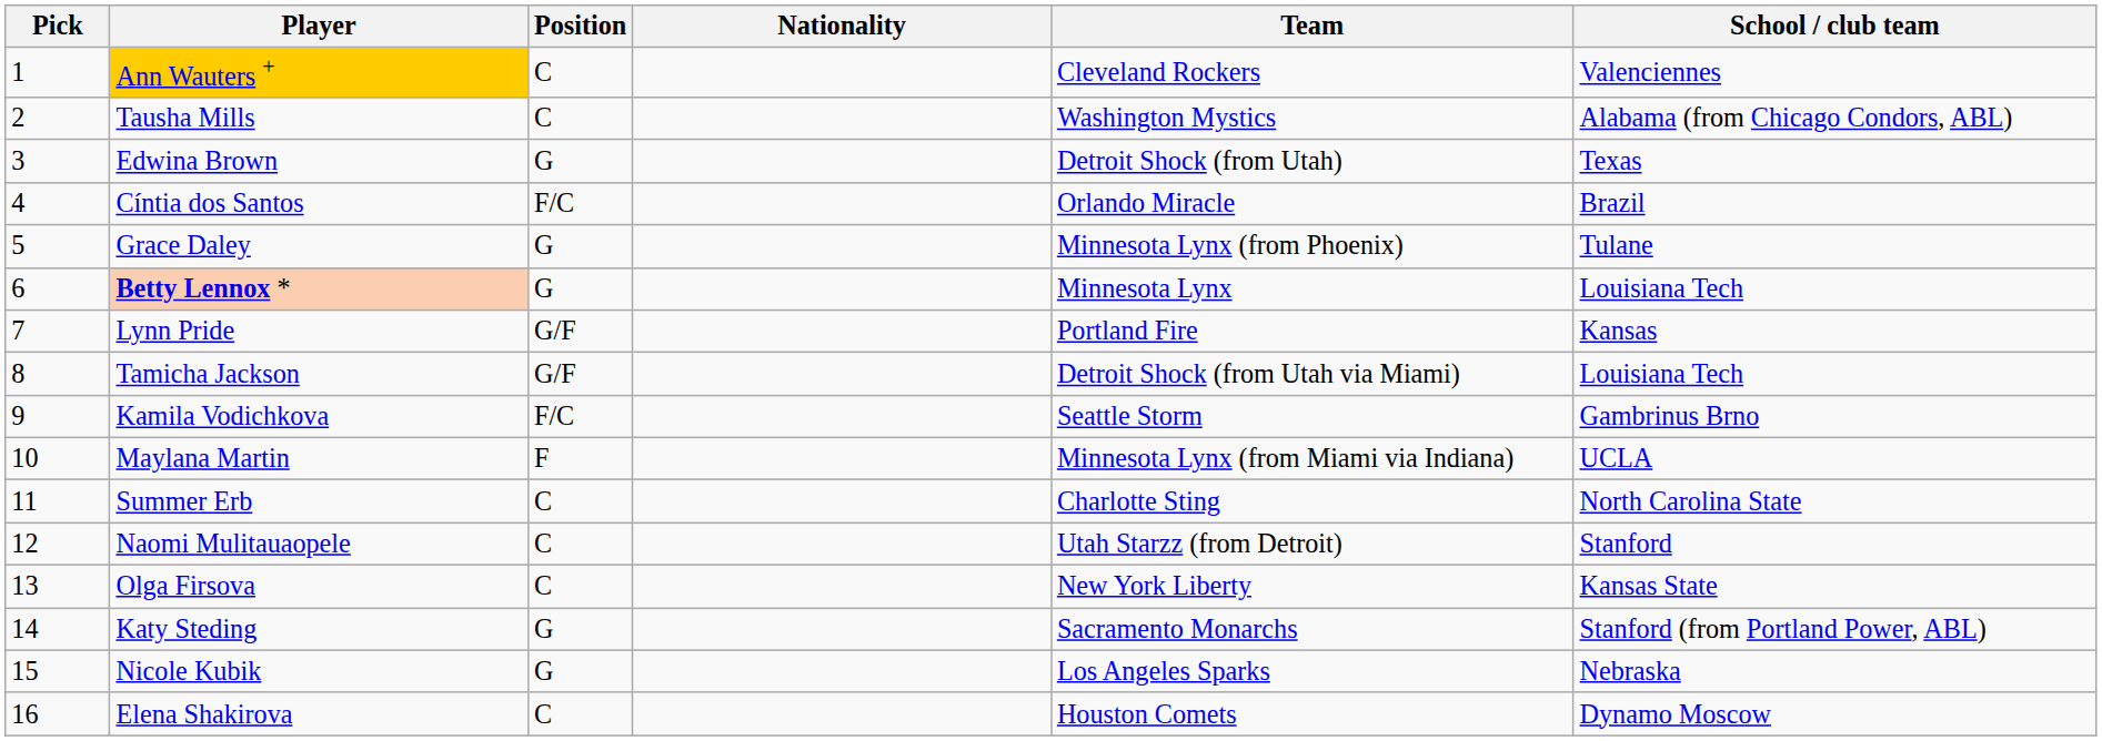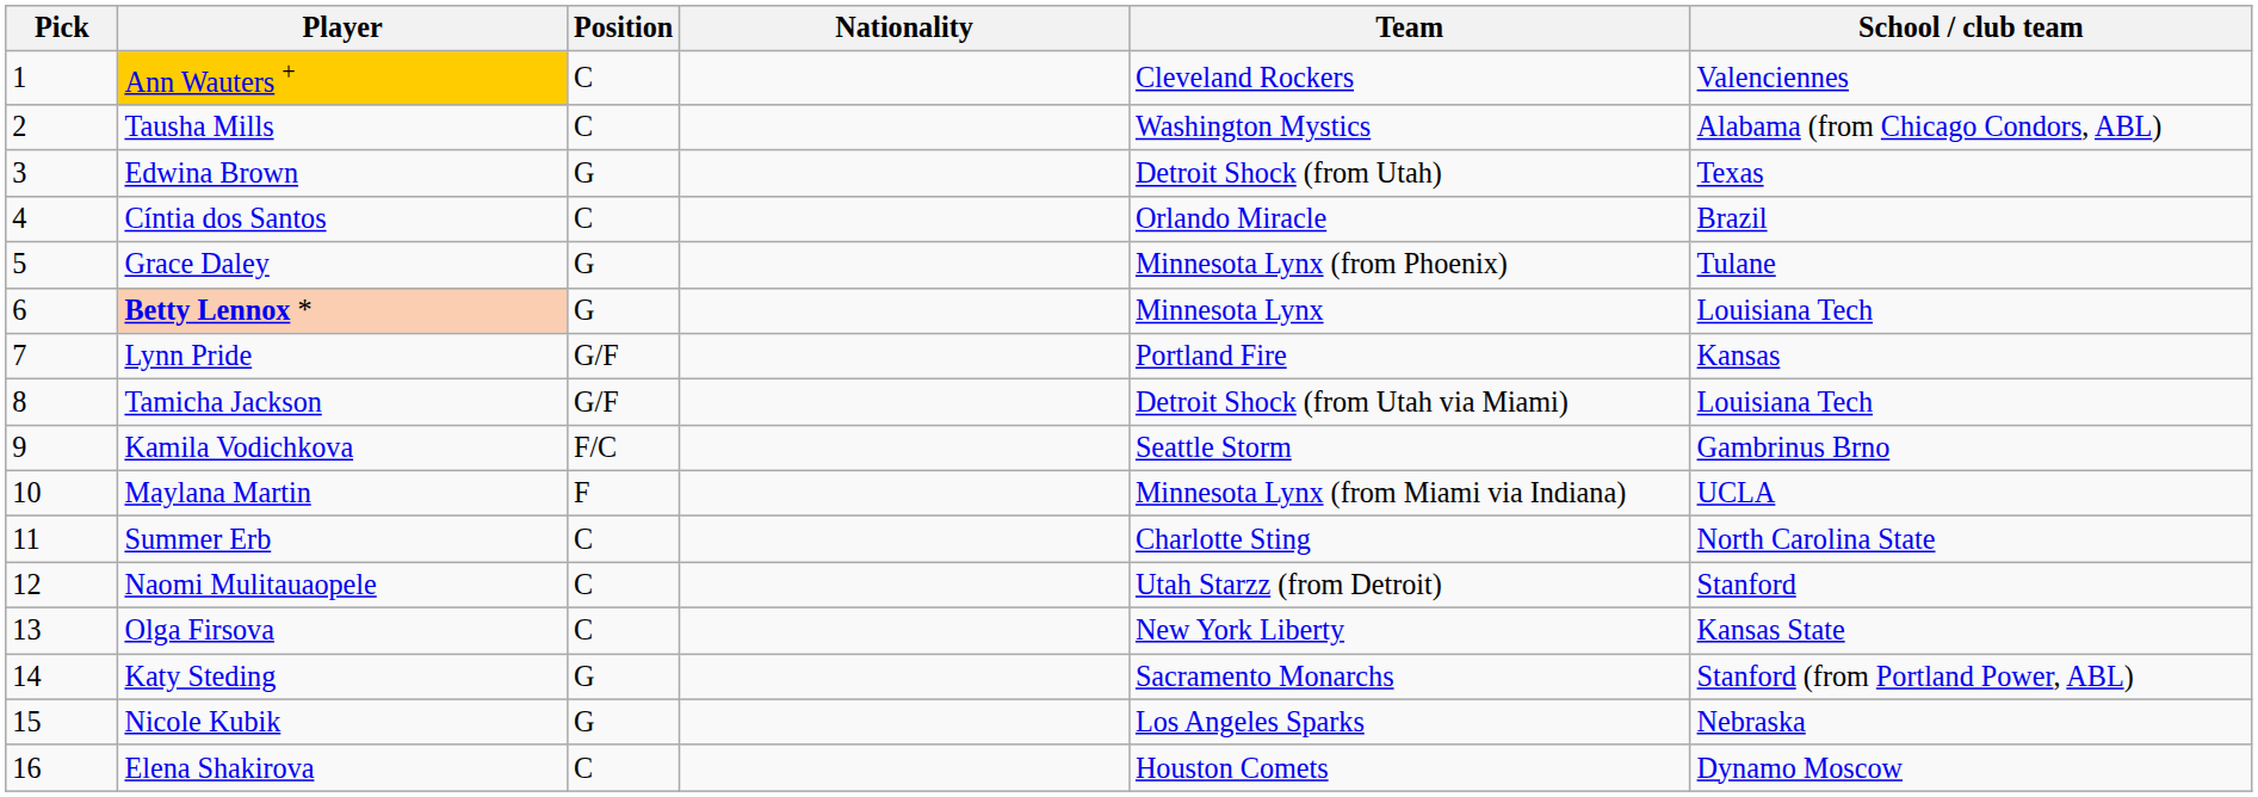 <table class="wikitable sortable">
 <tr>
 <th style="width:5%;">Pick</th>
 <th style="width:20%;">Player</th>
 <th style="width:5%;">Position</th>
 <th style="width:20%;">Nationality</th>
 <th style="width:25%;">Team</th>
 <th style="width:25%;">School / club team</th>
 </tr>
 <tr>
 <td>1</td>
 <td bgcolor="#FFCC00"><a href='#'>Ann Wauters</a> <sup>+</sup></td>
 <td>C</td>
 <td></td>
 <td><a href='#'>Cleveland Rockers</a></td>
 <td><a href='#'>Valenciennes</a> </td>
 </tr>
 <tr>
 <td>2</td>
 <td><a href='#'>Tausha Mills</a></td>
 <td>C</td>
 <td></td>
 <td><a href='#'>Washington Mystics</a></td>
 <td><a href='#'>Alabama</a> (from <a href='#'>Chicago Condors</a>, <a href='#'>ABL</a>)</td>
 </tr>
 <tr>
 <td>3</td>
 <td><a href='#'>Edwina Brown</a></td>
 <td>G</td>
 <td></td>
 <td><a href='#'>Detroit Shock</a> (from Utah)</td>
 <td><a href='#'>Texas</a></td>
 </tr>
 <tr>
 <td>4</td>
 <td><a href='#'>Cíntia dos Santos</a></td>
-<td>F/C</td>
+<td>C</td>
 <td></td>
 <td><a href='#'>Orlando Miracle</a></td>
 <td><a href='#'>Brazil</a></td>
 </tr>
 <tr>
 <td>5</td>
 <td><a href='#'>Grace Daley</a></td>
 <td>G</td>
 <td></td>
 <td><a href='#'>Minnesota Lynx</a> (from Phoenix)</td>
 <td><a href='#'>Tulane</a></td>
 </tr>
 <tr>
 <td>6</td>
 <td bgcolor="#FBCEB1"><strong><a href='#'>Betty Lennox</a></strong> *</td>
 <td>G</td>
 <td></td>
 <td><a href='#'>Minnesota Lynx</a></td>
 <td><a href='#'>Louisiana Tech</a></td>
 </tr>
 <tr>
 <td>7</td>
 <td><a href='#'>Lynn Pride</a></td>
 <td>G/F</td>
 <td></td>
 <td><a href='#'>Portland Fire</a></td>
 <td><a href='#'>Kansas</a></td>
 </tr>
 <tr>
 <td>8</td>
 <td><a href='#'>Tamicha Jackson</a></td>
 <td>G/F</td>
 <td></td>
 <td><a href='#'>Detroit Shock</a> (from Utah via Miami)</td>
 <td><a href='#'>Louisiana Tech</a></td>
 </tr>
 <tr>
 <td>9</td>
 <td><a href='#'>Kamila Vodichkova</a></td>
 <td>F/C</td>
 <td></td>
 <td><a href='#'>Seattle Storm</a></td>
 <td><a href='#'>Gambrinus Brno</a></td>
 </tr>
 <tr>
 <td>10</td>
 <td><a href='#'>Maylana Martin</a></td>
 <td>F</td>
 <td></td>
 <td><a href='#'>Minnesota Lynx</a> (from Miami via Indiana)</td>
 <td><a href='#'>UCLA</a></td>
 </tr>
 <tr>
 <td>11</td>
 <td><a href='#'>Summer Erb</a></td>
 <td>C</td>
 <td></td>
 <td><a href='#'>Charlotte Sting</a></td>
 <td><a href='#'>North Carolina State</a></td>
 </tr>
 <tr>
 <td>12</td>
 <td><a href='#'>Naomi Mulitauaopele</a></td>
 <td>C</td>
 <td></td>
 <td><a href='#'>Utah Starzz</a> (from Detroit)</td>
 <td><a href='#'>Stanford</a></td>
 </tr>
 <tr>
 <td>13</td>
 <td><a href='#'>Olga Firsova</a></td>
 <td>C</td>
 <td></td>
 <td><a href='#'>New York Liberty</a></td>
 <td><a href='#'>Kansas State</a></td>
 </tr>
 <tr>
 <td>14</td>
 <td><a href='#'>Katy Steding</a></td>
 <td>G</td>
 <td></td>
 <td><a href='#'>Sacramento Monarchs</a></td>
 <td><a href='#'>Stanford</a> (from <a href='#'>Portland Power</a>, <a href='#'>ABL</a>)</td>
 </tr>
 <tr>
 <td>15</td>
 <td><a href='#'>Nicole Kubik</a></td>
 <td>G</td>
 <td></td>
 <td><a href='#'>Los Angeles Sparks</a></td>
 <td><a href='#'>Nebraska</a></td>
 </tr>
 <tr>
 <td>16</td>
 <td><a href='#'>Elena Shakirova</a></td>
 <td>C</td>
 <td></td>
 <td><a href='#'>Houston Comets</a></td>
 <td><a href='#'>Dynamo Moscow</a></td>
 </tr>
 </table>
